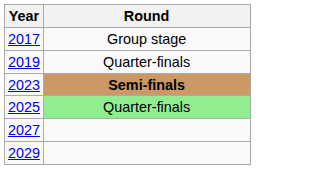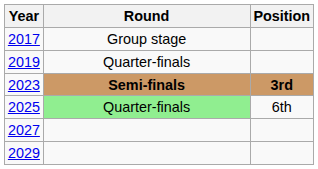 <table class="wikitable" style="text-align: center; font-size:90%">
 <tr>
 <th>Year</th>
 <th style="width:200px">Round</th>
+<th>Position</th>
 </tr>
 <tr>
 <td><a href='#'>2017</a></td>
 <td>Group stage</td>
+<td></td>
 </tr>
 <tr>
 <td><a href='#'>2019</a></td>
 <td>Quarter-finals</td>
+<td></td>
 </tr>
 <tr>
 <td><a href='#'>2023</a></td>
 <td bgcolor="cc9966"><strong>Semi-finals</strong></td>
+<td bgcolor="cc9966"><strong>3rd</strong></td>
 </tr>
 <tr>
 <td><a href='#'>2025</a></td>
 <td style="background: lightgreen;">Quarter-finals</td>
+<td>6th</td>
 </tr>
 <tr>
 <td><a href='#'>2027</a></td>
+<td></td>
 <td></td>
 </tr>
 <tr>
 <td><a href='#'>2029</a></td>
 <td></td>
+<td></td>
 </tr>
 </table>
